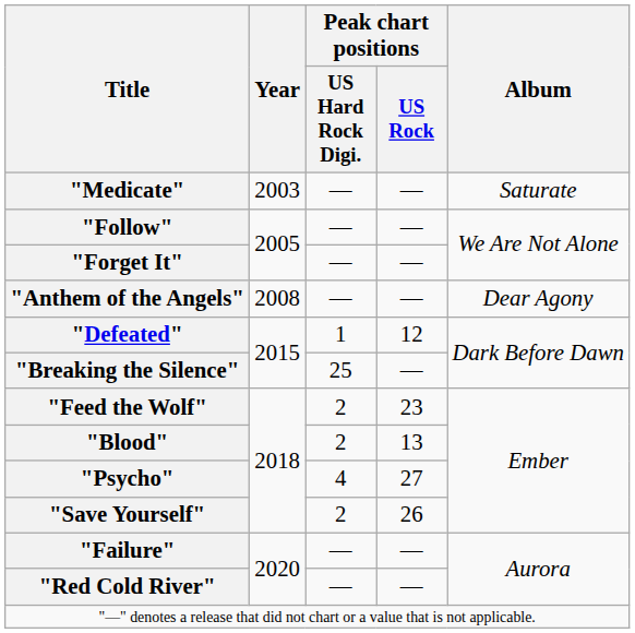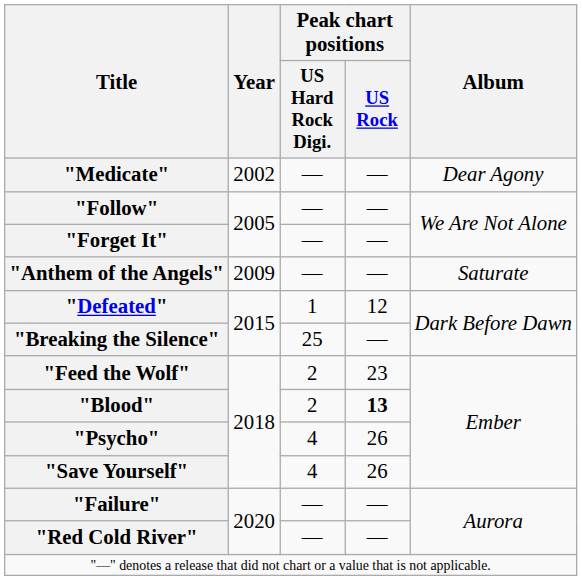 <table class="wikitable plainrowheaders" style="text-align:center">
 <tr>
 <th rowspan="2">Title</th>
 <th rowspan="2">Year</th>
 <th colspan="2">Peak chart positions</th>
 <th rowspan="2">Album</th>
 </tr>
 <tr>
 <th scope="col" style="width:3em;font-size:90%;">US Hard Rock Digi.</th>
 <th scope="col" style="width:3em;font-size:90%;"><a href='#'>US Rock</a><br></th>
 </tr>
 <tr>
 <th scope="row">"Medicate"</th>
-<td>2003</td>
+<td>2002</td>
 <td>—</td>
 <td>—</td>
-<td><em>Saturate</em></td>
+<td><em>Dear Agony</em></td>
 </tr>
 <tr>
 <th scope="row">"Follow"</th>
 <td rowspan="2">2005</td>
 <td>—</td>
 <td>—</td>
 <td rowspan="2"><em>We Are Not Alone</em></td>
 </tr>
 <tr>
 <th scope="row">"Forget It"</th>
 <td>—</td>
 <td>—</td>
 </tr>
 <tr>
 <th scope="row">"Anthem of the Angels"</th>
-<td>2008</td>
+<td>2009</td>
 <td>—</td>
 <td>—</td>
-<td><em>Dear Agony</em></td>
+<td><em>Saturate</em></td>
 </tr>
 <tr>
 <th scope="row">"<a href='#'>Defeated</a>"</th>
 <td rowspan="2">2015</td>
 <td>1</td>
 <td>12</td>
 <td rowspan="2"><em>Dark Before Dawn</em></td>
 </tr>
 <tr>
 <th scope="row">"Breaking the Silence"</th>
 <td>25</td>
 <td>—</td>
 </tr>
 <tr>
 <th scope="row">"Feed the Wolf"</th>
 <td rowspan="4">2018</td>
 <td>2</td>
 <td>23</td>
 <td rowspan="4"><em>Ember</em></td>
 </tr>
 <tr>
 <th scope="row">"Blood"</th>
 <td>2</td>
-<td>13</td>
+<td><strong>13</strong></td>
 </tr>
 <tr>
 <th scope="row">"Psycho"</th>
 <td>4</td>
-<td>27</td>
+<td>26</td>
 </tr>
 <tr>
 <th scope="row">"Save Yourself"</th>
-<td>2</td>
+<td>4</td>
 <td>26</td>
 </tr>
 <tr>
 <th scope="row">"Failure" </th>
 <td rowspan="2">2020</td>
 <td>—</td>
 <td>—</td>
 <td rowspan="2"><em>Aurora</em></td>
 </tr>
 <tr>
 <th scope="row">"Red Cold River" </th>
 <td>—</td>
 <td>—</td>
 </tr>
 <tr>
 <td colspan="11" style="font-size: 8pt">"—" denotes a release that did not chart or a value that is not applicable.</td>
 </tr>
 </table>
